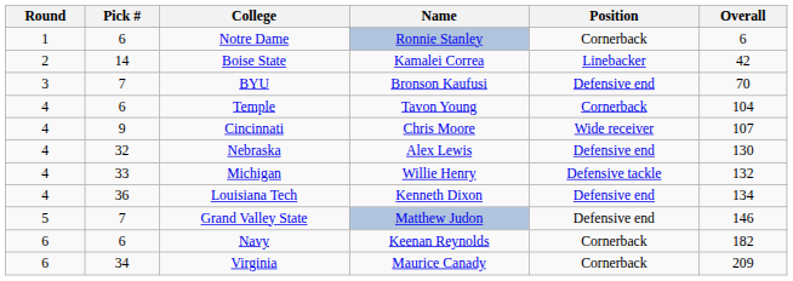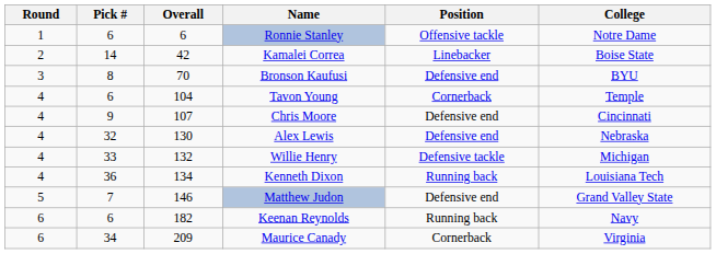 <table class="wikitable sortable sortable" style="width: 100%; text-align:center">
 <tr>
 <th>Round</th>
 <th>Pick #</th>
-<th>College</th>
+<th>Overall</th>
 <th>Name</th>
 <th>Position</th>
-<th>Overall</th>
+<th>College</th>
 </tr>
 <tr>
 <td>1</td>
 <td>6</td>
+<td>6</td>
+<td bgcolor=lightsteelblue><a href='#'>Ronnie Stanley</a></td>
+<td><a href='#'>Offensive tackle</a></td>
 <td><a href='#'>Notre Dame</a></td>
-<td bgcolor=lightsteelblue><a href='#'>Ronnie Stanley</a></td>
-<td>Cornerback</td>
-<td>6</td>
 </tr>
 <tr>
 <td>2</td>
 <td>14</td>
-<td><a href='#'>Boise State</a></td>
+<td>42</td>
 <td><a href='#'>Kamalei Correa</a></td>
 <td><a href='#'>Linebacker</a></td>
-<td>42</td>
+<td><a href='#'>Boise State</a></td>
 </tr>
 <tr>
 <td>3</td>
-<td>7</td>
-<td><a href='#'>BYU</a></td>
+<td>8</td>
+<td>70</td>
 <td><a href='#'>Bronson Kaufusi</a></td>
 <td><a href='#'>Defensive end</a></td>
-<td>70</td>
+<td><a href='#'>BYU</a></td>
 </tr>
 <tr>
 <td>4</td>
 <td>6</td>
-<td><a href='#'>Temple</a></td>
+<td>104</td>
 <td><a href='#'>Tavon Young</a></td>
 <td><a href='#'>Cornerback</a></td>
-<td>104</td>
+<td><a href='#'>Temple</a></td>
 </tr>
 <tr>
 <td>4</td>
 <td>9</td>
+<td>107</td>
+<td><a href='#'>Chris Moore</a></td>
+<td>Defensive end</td>
 <td><a href='#'>Cincinnati</a></td>
-<td><a href='#'>Chris Moore</a></td>
-<td><a href='#'>Wide receiver</a></td>
-<td>107</td>
 </tr>
 <tr>
 <td>4</td>
 <td>32</td>
-<td><a href='#'>Nebraska</a></td>
+<td>130</td>
 <td><a href='#'>Alex Lewis</a></td>
 <td><a href='#'>Defensive end</a></td>
-<td>130</td>
+<td><a href='#'>Nebraska</a></td>
 </tr>
 <tr>
 <td>4</td>
 <td>33</td>
-<td><a href='#'>Michigan</a></td>
+<td>132</td>
 <td><a href='#'>Willie Henry</a></td>
 <td><a href='#'>Defensive tackle</a></td>
-<td>132</td>
+<td><a href='#'>Michigan</a></td>
 </tr>
 <tr>
 <td>4</td>
 <td>36</td>
+<td>134</td>
+<td><a href='#'>Kenneth Dixon</a></td>
+<td><a href='#'>Running back</a></td>
 <td><a href='#'>Louisiana Tech</a></td>
-<td><a href='#'>Kenneth Dixon</a></td>
-<td><a href='#'>Defensive end</a></td>
-<td>134</td>
 </tr>
 <tr>
 <td>5</td>
 <td>7</td>
-<td><a href='#'>Grand Valley State</a></td>
+<td>146</td>
 <td bgcolor=lightsteelblue><a href='#'>Matthew Judon</a></td>
 <td>Defensive end</td>
-<td>146</td>
+<td><a href='#'>Grand Valley State</a></td>
 </tr>
 <tr>
 <td>6</td>
 <td>6</td>
+<td>182</td>
+<td><a href='#'>Keenan Reynolds</a></td>
+<td>Running back</td>
 <td><a href='#'>Navy</a></td>
-<td><a href='#'>Keenan Reynolds</a></td>
-<td>Cornerback</td>
-<td>182</td>
 </tr>
 <tr>
 <td>6</td>
 <td>34</td>
-<td><a href='#'>Virginia</a></td>
+<td>209</td>
 <td><a href='#'>Maurice Canady</a></td>
 <td>Cornerback</td>
-<td>209</td>
+<td><a href='#'>Virginia</a></td>
 </tr>
 </table>
